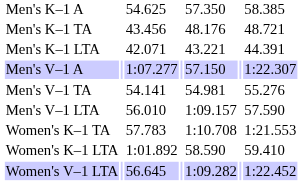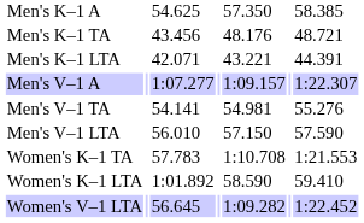 <table>
 <tr>
 <td>Men's K–1 A</td>
 <td></td>
 <td>54.625</td>
 <td></td>
 <td>57.350</td>
 <td></td>
 <td>58.385</td>
 </tr>
 <tr>
 <td>Men's K–1 TA</td>
 <td></td>
 <td>43.456</td>
 <td></td>
 <td>48.176</td>
 <td></td>
 <td>48.721</td>
 </tr>
 <tr>
 <td>Men's K–1 LTA</td>
 <td></td>
 <td>42.071</td>
 <td></td>
 <td>43.221</td>
 <td></td>
 <td>44.391</td>
 </tr>
 <tr bgcolor=ccccff>
 <td>Men's V–1 A</td>
 <td></td>
 <td>1:07.277</td>
 <td></td>
-<td>57.150</td>
+<td>1:09.157</td>
 <td></td>
 <td>1:22.307</td>
 </tr>
 <tr>
 <td>Men's V–1 TA</td>
 <td></td>
 <td>54.141</td>
 <td></td>
 <td>54.981</td>
 <td></td>
 <td>55.276</td>
 </tr>
 <tr>
 <td>Men's V–1 LTA</td>
 <td></td>
 <td>56.010</td>
 <td></td>
-<td>1:09.157</td>
+<td>57.150</td>
 <td></td>
 <td>57.590</td>
 </tr>
 <tr>
 <td>Women's K–1 TA</td>
 <td></td>
 <td>57.783</td>
 <td></td>
 <td>1:10.708</td>
 <td></td>
 <td>1:21.553</td>
 </tr>
 <tr>
 <td>Women's K–1 LTA</td>
 <td></td>
 <td>1:01.892</td>
 <td></td>
 <td>58.590</td>
 <td></td>
 <td>59.410</td>
 </tr>
 <tr bgcolor=ccccff>
 <td>Women's V–1 LTA</td>
 <td></td>
 <td>56.645</td>
 <td></td>
 <td>1:09.282</td>
 <td></td>
 <td>1:22.452</td>
 </tr>
 </table>
